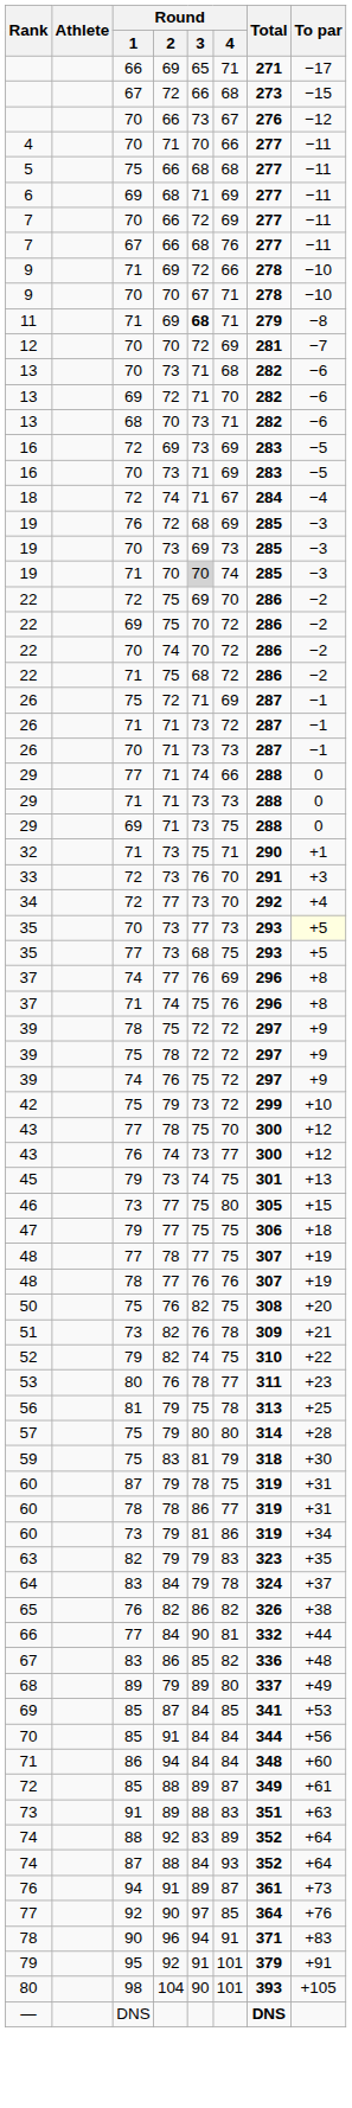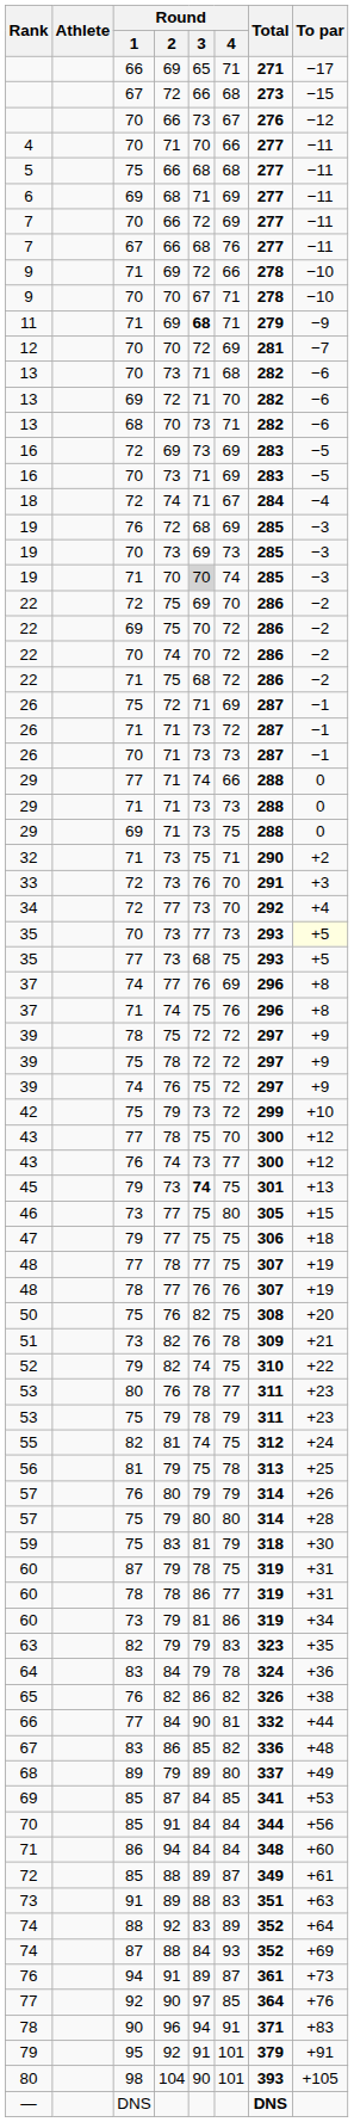 <table class=wikitable style="text-align:center">
 <tr>
 <th rowspan="2">Rank</th>
 <th rowspan="2">Athlete</th>
 <th colspan="4">Round</th>
 <th rowspan="2">Total</th>
 <th rowspan="2">To par</th>
 </tr>
 <tr>
 <th>1</th>
 <th>2</th>
 <th>3</th>
 <th>4</th>
 </tr>
 <tr>
 <td></td>
 <td align=left></td>
 <td>66</td>
 <td>69</td>
 <td>65</td>
 <td>71</td>
 <td><strong>271</strong></td>
 <td>−17</td>
 </tr>
 <tr>
 <td></td>
 <td align=left></td>
 <td>67</td>
 <td>72</td>
 <td>66</td>
 <td>68</td>
 <td><strong>273</strong></td>
 <td>−15</td>
 </tr>
 <tr>
 <td></td>
 <td align=left></td>
 <td>70</td>
 <td>66</td>
 <td>73</td>
 <td>67</td>
 <td><strong>276</strong></td>
 <td>−12</td>
 </tr>
 <tr>
 <td>4</td>
 <td align=left></td>
 <td>70</td>
 <td>71</td>
 <td>70</td>
 <td>66</td>
 <td><strong>277</strong></td>
 <td>−11</td>
 </tr>
 <tr>
 <td>5</td>
 <td align=left></td>
 <td>75</td>
 <td>66</td>
 <td>68</td>
 <td>68</td>
 <td><strong>277</strong></td>
 <td>−11</td>
 </tr>
 <tr>
 <td>6</td>
 <td align=left></td>
 <td>69</td>
 <td>68</td>
 <td>71</td>
 <td>69</td>
 <td><strong>277</strong></td>
 <td>−11</td>
 </tr>
 <tr>
 <td>7</td>
 <td align=left></td>
 <td>70</td>
 <td>66</td>
 <td>72</td>
 <td>69</td>
 <td><strong>277</strong></td>
 <td>−11</td>
 </tr>
 <tr>
 <td>7</td>
 <td align=left></td>
 <td>67</td>
 <td>66</td>
 <td>68</td>
 <td>76</td>
 <td><strong>277</strong></td>
 <td>−11</td>
 </tr>
 <tr>
 <td>9</td>
 <td align=left></td>
 <td>71</td>
 <td>69</td>
 <td>72</td>
 <td>66</td>
 <td><strong>278</strong></td>
 <td>−10</td>
 </tr>
 <tr>
 <td>9</td>
 <td align=left></td>
 <td>70</td>
 <td>70</td>
 <td>67</td>
 <td>71</td>
 <td><strong>278</strong></td>
 <td>−10</td>
 </tr>
 <tr>
 <td>11</td>
 <td align=left></td>
 <td>71</td>
 <td>69</td>
 <td><strong>68</strong></td>
 <td>71</td>
 <td><strong>279</strong></td>
-<td>−8</td>
+<td>−9</td>
 </tr>
 <tr>
 <td>12</td>
 <td align=left></td>
 <td>70</td>
 <td>70</td>
 <td>72</td>
 <td>69</td>
 <td><strong>281</strong></td>
 <td>−7</td>
 </tr>
 <tr>
 <td>13</td>
 <td align=left></td>
 <td>70</td>
 <td>73</td>
 <td>71</td>
 <td>68</td>
 <td><strong>282</strong></td>
 <td>−6</td>
 </tr>
 <tr>
 <td>13</td>
 <td align=left></td>
 <td>69</td>
 <td>72</td>
 <td>71</td>
 <td>70</td>
 <td><strong>282</strong></td>
 <td>−6</td>
 </tr>
 <tr>
 <td>13</td>
 <td align=left></td>
 <td>68</td>
 <td>70</td>
 <td>73</td>
 <td>71</td>
 <td><strong>282</strong></td>
 <td>−6</td>
 </tr>
 <tr>
 <td>16</td>
 <td align=left></td>
 <td>72</td>
 <td>69</td>
 <td>73</td>
 <td>69</td>
 <td><strong>283</strong></td>
 <td>−5</td>
 </tr>
 <tr>
 <td>16</td>
 <td align=left></td>
 <td>70</td>
 <td>73</td>
 <td>71</td>
 <td>69</td>
 <td><strong>283</strong></td>
 <td>−5</td>
 </tr>
 <tr>
 <td>18</td>
 <td align=left></td>
 <td>72</td>
 <td>74</td>
 <td>71</td>
 <td>67</td>
 <td><strong>284</strong></td>
 <td>−4</td>
 </tr>
 <tr>
 <td>19</td>
 <td align=left></td>
 <td>76</td>
 <td>72</td>
 <td>68</td>
 <td>69</td>
 <td><strong>285</strong></td>
 <td>−3</td>
 </tr>
 <tr>
 <td>19</td>
 <td align=left></td>
 <td>70</td>
 <td>73</td>
 <td>69</td>
 <td>73</td>
 <td><strong>285</strong></td>
 <td>−3</td>
 </tr>
 <tr>
 <td>19</td>
 <td align=left></td>
 <td>71</td>
 <td>70</td>
 <td style="background: lightgrey;">70</td>
 <td>74</td>
 <td><strong>285</strong></td>
 <td>−3</td>
 </tr>
 <tr>
 <td>22</td>
 <td align=left></td>
 <td>72</td>
 <td>75</td>
 <td>69</td>
 <td>70</td>
 <td><strong>286</strong></td>
 <td>−2</td>
 </tr>
 <tr>
 <td>22</td>
 <td align=left></td>
 <td>69</td>
 <td>75</td>
 <td>70</td>
 <td>72</td>
 <td><strong>286</strong></td>
 <td>−2</td>
 </tr>
 <tr>
 <td>22</td>
 <td align=left></td>
 <td>70</td>
 <td>74</td>
 <td>70</td>
 <td>72</td>
 <td><strong>286</strong></td>
 <td>−2</td>
 </tr>
 <tr>
 <td>22</td>
 <td align=left></td>
 <td>71</td>
 <td>75</td>
 <td>68</td>
 <td>72</td>
 <td><strong>286</strong></td>
 <td>−2</td>
 </tr>
 <tr>
 <td>26</td>
 <td align=left></td>
 <td>75</td>
 <td>72</td>
 <td>71</td>
 <td>69</td>
 <td><strong>287</strong></td>
 <td>−1</td>
 </tr>
 <tr>
 <td>26</td>
 <td align=left></td>
 <td>71</td>
 <td>71</td>
 <td>73</td>
 <td>72</td>
 <td><strong>287</strong></td>
 <td>−1</td>
 </tr>
 <tr>
 <td>26</td>
 <td align=left></td>
 <td>70</td>
 <td>71</td>
 <td>73</td>
 <td>73</td>
 <td><strong>287</strong></td>
 <td>−1</td>
 </tr>
 <tr>
 <td>29</td>
 <td align=left></td>
 <td>77</td>
 <td>71</td>
 <td>74</td>
 <td>66</td>
 <td><strong>288</strong></td>
 <td>0</td>
 </tr>
 <tr>
 <td>29</td>
 <td align=left></td>
 <td>71</td>
 <td>71</td>
 <td>73</td>
 <td>73</td>
 <td><strong>288</strong></td>
 <td>0</td>
 </tr>
 <tr>
 <td>29</td>
 <td align=left></td>
 <td>69</td>
 <td>71</td>
 <td>73</td>
 <td>75</td>
 <td><strong>288</strong></td>
 <td>0</td>
 </tr>
 <tr>
 <td>32</td>
 <td align=left></td>
 <td>71</td>
 <td>73</td>
 <td>75</td>
 <td>71</td>
 <td><strong>290</strong></td>
-<td>+1</td>
+<td>+2</td>
 </tr>
 <tr>
 <td>33</td>
 <td align=left></td>
 <td>72</td>
 <td>73</td>
 <td>76</td>
 <td>70</td>
 <td><strong>291</strong></td>
 <td>+3</td>
 </tr>
 <tr>
 <td>34</td>
 <td align=left></td>
 <td>72</td>
 <td>77</td>
 <td>73</td>
 <td>70</td>
 <td><strong>292</strong></td>
 <td>+4</td>
 </tr>
 <tr>
 <td>35</td>
 <td align=left></td>
 <td>70</td>
 <td>73</td>
 <td>77</td>
 <td>73</td>
 <td><strong>293</strong></td>
 <td style="background: lightyellow;">+5</td>
 </tr>
 <tr>
 <td>35</td>
 <td align=left></td>
 <td>77</td>
 <td>73</td>
 <td>68</td>
 <td>75</td>
 <td><strong>293</strong></td>
 <td>+5</td>
 </tr>
 <tr>
 <td>37</td>
 <td align=left></td>
 <td>74</td>
 <td>77</td>
 <td>76</td>
 <td>69</td>
 <td><strong>296</strong></td>
 <td>+8</td>
 </tr>
 <tr>
 <td>37</td>
 <td align=left></td>
 <td>71</td>
 <td>74</td>
 <td>75</td>
 <td>76</td>
 <td><strong>296</strong></td>
 <td>+8</td>
 </tr>
 <tr>
 <td>39</td>
 <td align=left></td>
 <td>78</td>
 <td>75</td>
 <td>72</td>
 <td>72</td>
 <td><strong>297</strong></td>
 <td>+9</td>
 </tr>
 <tr>
 <td>39</td>
 <td align=left></td>
 <td>75</td>
 <td>78</td>
 <td>72</td>
 <td>72</td>
 <td><strong>297</strong></td>
 <td>+9</td>
 </tr>
 <tr>
 <td>39</td>
 <td align=left></td>
 <td>74</td>
 <td>76</td>
 <td>75</td>
 <td>72</td>
 <td><strong>297</strong></td>
 <td>+9</td>
 </tr>
 <tr>
 <td>42</td>
 <td align=left></td>
 <td>75</td>
 <td>79</td>
 <td>73</td>
 <td>72</td>
 <td><strong>299</strong></td>
 <td>+10</td>
 </tr>
 <tr>
 <td>43</td>
 <td align=left></td>
 <td>77</td>
 <td>78</td>
 <td>75</td>
 <td>70</td>
 <td><strong>300</strong></td>
 <td>+12</td>
 </tr>
 <tr>
 <td>43</td>
 <td align=left></td>
 <td>76</td>
 <td>74</td>
 <td>73</td>
 <td>77</td>
 <td><strong>300</strong></td>
 <td>+12</td>
 </tr>
 <tr>
 <td>45</td>
 <td align=left></td>
 <td>79</td>
 <td>73</td>
-<td>74</td>
+<td><strong>74</strong></td>
 <td>75</td>
 <td><strong>301</strong></td>
 <td>+13</td>
 </tr>
 <tr>
 <td>46</td>
 <td align=left></td>
 <td>73</td>
 <td>77</td>
 <td>75</td>
 <td>80</td>
 <td><strong>305</strong></td>
 <td>+15</td>
 </tr>
 <tr>
 <td>47</td>
 <td align=left></td>
 <td>79</td>
 <td>77</td>
 <td>75</td>
 <td>75</td>
 <td><strong>306</strong></td>
 <td>+18</td>
 </tr>
 <tr>
 <td>48</td>
 <td align=left></td>
 <td>77</td>
 <td>78</td>
 <td>77</td>
 <td>75</td>
 <td><strong>307</strong></td>
 <td>+19</td>
 </tr>
 <tr>
 <td>48</td>
 <td align=left></td>
 <td>78</td>
 <td>77</td>
 <td>76</td>
 <td>76</td>
 <td><strong>307</strong></td>
 <td>+19</td>
 </tr>
 <tr>
 <td>50</td>
 <td align=left></td>
 <td>75</td>
 <td>76</td>
 <td>82</td>
 <td>75</td>
 <td><strong>308</strong></td>
 <td>+20</td>
 </tr>
 <tr>
 <td>51</td>
 <td align=left></td>
 <td>73</td>
 <td>82</td>
 <td>76</td>
 <td>78</td>
 <td><strong>309</strong></td>
 <td>+21</td>
 </tr>
 <tr>
 <td>52</td>
 <td align=left></td>
 <td>79</td>
 <td>82</td>
 <td>74</td>
 <td>75</td>
 <td><strong>310</strong></td>
 <td>+22</td>
 </tr>
 <tr>
 <td>53</td>
 <td align=left></td>
 <td>80</td>
 <td>76</td>
 <td>78</td>
 <td>77</td>
 <td><strong>311</strong></td>
 <td>+23</td>
 </tr>
 <tr>
+<td>53</td>
+<td align=left></td>
+<td>75</td>
+<td>79</td>
+<td>78</td>
+<td>79</td>
+<td><strong>311</strong></td>
+<td>+23</td>
+</tr>
+<tr>
+<td>55</td>
+<td align=left></td>
+<td>82</td>
+<td>81</td>
+<td>74</td>
+<td>75</td>
+<td><strong>312</strong></td>
+<td>+24</td>
+</tr>
+<tr>
 <td>56</td>
 <td align=left></td>
 <td>81</td>
 <td>79</td>
 <td>75</td>
 <td>78</td>
 <td><strong>313</strong></td>
 <td>+25</td>
+</tr>
+<tr>
+<td>57</td>
+<td align=left></td>
+<td>76</td>
+<td>80</td>
+<td>79</td>
+<td>79</td>
+<td><strong>314</strong></td>
+<td>+26</td>
 </tr>
 <tr>
 <td>57</td>
 <td align=left></td>
 <td>75</td>
 <td>79</td>
 <td>80</td>
 <td>80</td>
 <td><strong>314</strong></td>
 <td>+28</td>
 </tr>
 <tr>
 <td>59</td>
 <td align=left></td>
 <td>75</td>
 <td>83</td>
 <td>81</td>
 <td>79</td>
 <td><strong>318</strong></td>
 <td>+30</td>
 </tr>
 <tr>
 <td>60</td>
 <td align=left></td>
 <td>87</td>
 <td>79</td>
 <td>78</td>
 <td>75</td>
 <td><strong>319</strong></td>
 <td>+31</td>
 </tr>
 <tr>
 <td>60</td>
 <td align=left></td>
 <td>78</td>
 <td>78</td>
 <td>86</td>
 <td>77</td>
 <td><strong>319</strong></td>
 <td>+31</td>
 </tr>
 <tr>
 <td>60</td>
 <td align=left></td>
 <td>73</td>
 <td>79</td>
 <td>81</td>
 <td>86</td>
 <td><strong>319</strong></td>
 <td>+34</td>
 </tr>
 <tr>
 <td>63</td>
 <td align=left></td>
 <td>82</td>
 <td>79</td>
 <td>79</td>
 <td>83</td>
 <td><strong>323</strong></td>
 <td>+35</td>
 </tr>
 <tr>
 <td>64</td>
 <td align=left></td>
 <td>83</td>
 <td>84</td>
 <td>79</td>
 <td>78</td>
 <td><strong>324</strong></td>
-<td>+37</td>
+<td>+36</td>
 </tr>
 <tr>
 <td>65</td>
 <td align=left></td>
 <td>76</td>
 <td>82</td>
 <td>86</td>
 <td>82</td>
 <td><strong>326</strong></td>
 <td>+38</td>
 </tr>
 <tr>
 <td>66</td>
 <td align=left></td>
 <td>77</td>
 <td>84</td>
 <td>90</td>
 <td>81</td>
 <td><strong>332</strong></td>
 <td>+44</td>
 </tr>
 <tr>
 <td>67</td>
 <td align=left></td>
 <td>83</td>
 <td>86</td>
 <td>85</td>
 <td>82</td>
 <td><strong>336</strong></td>
 <td>+48</td>
 </tr>
 <tr>
 <td>68</td>
 <td align=left></td>
 <td>89</td>
 <td>79</td>
 <td>89</td>
 <td>80</td>
 <td><strong>337</strong></td>
 <td>+49</td>
 </tr>
 <tr>
 <td>69</td>
 <td align=left></td>
 <td>85</td>
 <td>87</td>
 <td>84</td>
 <td>85</td>
 <td><strong>341</strong></td>
 <td>+53</td>
 </tr>
 <tr>
 <td>70</td>
 <td align=left></td>
 <td>85</td>
 <td>91</td>
 <td>84</td>
 <td>84</td>
 <td><strong>344</strong></td>
 <td>+56</td>
 </tr>
 <tr>
 <td>71</td>
 <td align=left></td>
 <td>86</td>
 <td>94</td>
 <td>84</td>
 <td>84</td>
 <td><strong>348</strong></td>
 <td>+60</td>
 </tr>
 <tr>
 <td>72</td>
 <td align=left></td>
 <td>85</td>
 <td>88</td>
 <td>89</td>
 <td>87</td>
 <td><strong>349</strong></td>
 <td>+61</td>
 </tr>
 <tr>
 <td>73</td>
 <td align=left></td>
 <td>91</td>
 <td>89</td>
 <td>88</td>
 <td>83</td>
 <td><strong>351</strong></td>
 <td>+63</td>
 </tr>
 <tr>
 <td>74</td>
 <td align=left></td>
 <td>88</td>
 <td>92</td>
 <td>83</td>
 <td>89</td>
 <td><strong>352</strong></td>
 <td>+64</td>
 </tr>
 <tr>
 <td>74</td>
 <td align=left></td>
 <td>87</td>
 <td>88</td>
 <td>84</td>
 <td>93</td>
 <td><strong>352</strong></td>
-<td>+64</td>
+<td>+69</td>
 </tr>
 <tr>
 <td>76</td>
 <td align=left></td>
 <td>94</td>
 <td>91</td>
 <td>89</td>
 <td>87</td>
 <td><strong>361</strong></td>
 <td>+73</td>
 </tr>
 <tr>
 <td>77</td>
 <td align=left></td>
 <td>92</td>
 <td>90</td>
 <td>97</td>
 <td>85</td>
 <td><strong>364</strong></td>
 <td>+76</td>
 </tr>
 <tr>
 <td>78</td>
 <td align=left></td>
 <td>90</td>
 <td>96</td>
 <td>94</td>
 <td>91</td>
 <td><strong>371</strong></td>
 <td>+83</td>
 </tr>
 <tr>
 <td>79</td>
 <td align=left></td>
 <td>95</td>
 <td>92</td>
 <td>91</td>
 <td>101</td>
 <td><strong>379</strong></td>
 <td>+91</td>
 </tr>
 <tr>
 <td>80</td>
 <td align=left></td>
 <td>98</td>
 <td>104</td>
 <td>90</td>
 <td>101</td>
 <td><strong>393</strong></td>
 <td>+105</td>
 </tr>
 <tr>
 <td>—</td>
 <td align=left></td>
 <td>DNS</td>
 <td></td>
 <td></td>
 <td></td>
 <td><strong>DNS</strong></td>
 <td></td>
 </tr>
 </table>
